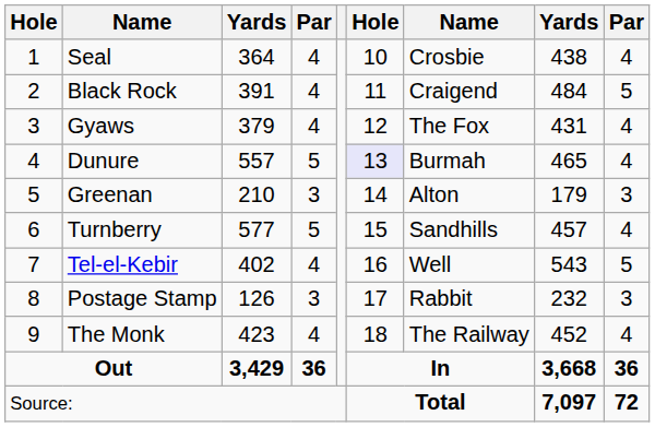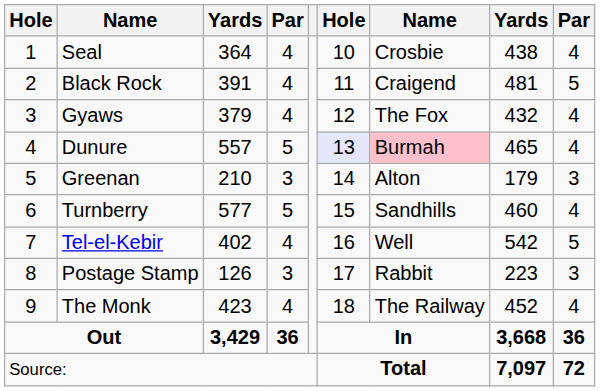 <table class=wikitable>
 <tr>
 <th>Hole</th>
 <th>Name</th>
 <th>Yards</th>
 <th>Par</th>
 <th></th>
 <th>Hole</th>
 <th>Name</th>
 <th>Yards</th>
 <th>Par</th>
 </tr>
 <tr>
 <td align=center>1</td>
 <td>Seal</td>
 <td align=center>364</td>
 <td align=center>4</td>
 <td rowspan=10></td>
 <td align=center>10</td>
 <td>Crosbie</td>
 <td align=center>438</td>
 <td align=center>4</td>
 </tr>
 <tr>
 <td align=center>2</td>
 <td>Black Rock</td>
 <td align=center>391</td>
 <td align=center>4</td>
 <td align=center>11</td>
 <td>Craigend</td>
-<td align=center>484</td>
+<td align=center>481</td>
 <td align=center>5</td>
 </tr>
 <tr>
 <td align=center>3</td>
 <td>Gyaws</td>
 <td align=center>379</td>
 <td align=center>4</td>
 <td align=center>12</td>
 <td>The Fox</td>
-<td align=center>431</td>
+<td align=center>432</td>
 <td align=center>4</td>
 </tr>
 <tr>
 <td align=center>4</td>
 <td>Dunure</td>
 <td align=center>557</td>
 <td align=center>5</td>
 <td align=center style="background: lavender;">13</td>
-<td>Burmah</td>
+<td style="background: pink;">Burmah</td>
 <td align=center>465</td>
 <td align=center>4</td>
 </tr>
 <tr>
 <td align=center>5</td>
 <td>Greenan</td>
 <td align=center>210</td>
 <td align=center>3</td>
 <td align=center>14</td>
 <td>Alton</td>
 <td align=center>179</td>
 <td align=center>3</td>
 </tr>
 <tr>
 <td align=center>6</td>
 <td>Turnberry</td>
 <td align=center>577</td>
 <td align=center>5</td>
 <td align=center>15</td>
 <td>Sandhills</td>
-<td align=center>457</td>
+<td align=center>460</td>
 <td align=center>4</td>
 </tr>
 <tr>
 <td align=center>7</td>
 <td><a href='#'>Tel-el-Kebir</a></td>
 <td align=center>402</td>
 <td align=center>4</td>
 <td align=center>16</td>
 <td>Well</td>
-<td align=center>543</td>
+<td align=center>542</td>
 <td align=center>5</td>
 </tr>
 <tr>
 <td align=center>8</td>
 <td>Postage Stamp</td>
 <td align=center>126</td>
 <td align=center>3</td>
 <td align=center>17</td>
 <td>Rabbit</td>
-<td align=center>232</td>
+<td align=center>223</td>
 <td align=center>3</td>
 </tr>
 <tr>
 <td align=center>9</td>
 <td>The Monk</td>
 <td align=center>423</td>
 <td align=center>4</td>
 <td align=center>18</td>
 <td>The Railway</td>
 <td align=center>452</td>
 <td align=center>4</td>
 </tr>
 <tr>
 <td colspan=2 align=center><strong>Out</strong></td>
 <td align=center><strong>3,429</strong></td>
 <td align=center><strong>36</strong></td>
 <td colspan=2 align=center><strong>In</strong></td>
 <td align=center><strong>3,668</strong></td>
 <td align=center><strong>36</strong></td>
 </tr>
 <tr>
 <td colspan=5><small>Source:</small></td>
 <td colspan=2 align=center><strong>Total</strong></td>
 <td align=center><strong>7,097</strong></td>
 <td align=center><strong>72</strong></td>
 </tr>
 </table>
